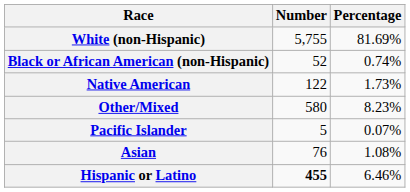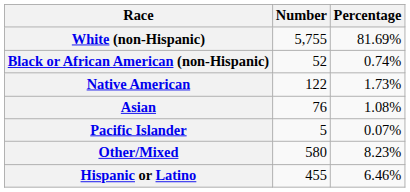 <table class="wikitable" style="text-align:right">
 <tr>
 <th scope="col">Race</th>
 <th scope="col">Number</th>
 <th scope="col">Percentage</th>
 </tr>
 <tr>
 <th scope="row"><a href='#'>White</a> (non-Hispanic)</th>
 <td>5,755</td>
 <td>81.69%</td>
 </tr>
 <tr>
 <th scope="row"><a href='#'>Black or African American</a> (non-Hispanic)</th>
 <td>52</td>
 <td>0.74%</td>
 </tr>
 <tr>
 <th scope="row"><a href='#'>Native American</a></th>
 <td>122</td>
 <td>1.73%</td>
 </tr>
 <tr>
-<th scope="row"><a href='#'>Other/Mixed</a></th>
-<td>580</td>
-<td>8.23%</td>
+<th scope="row"><a href='#'>Asian</a></th>
+<td>76</td>
+<td>1.08%</td>
 </tr>
 <tr>
 <th scope="row"><a href='#'>Pacific Islander</a></th>
 <td>5</td>
 <td>0.07%</td>
 </tr>
 <tr>
-<th scope="row"><a href='#'>Asian</a></th>
-<td>76</td>
-<td>1.08%</td>
+<th scope="row"><a href='#'>Other/Mixed</a></th>
+<td>580</td>
+<td>8.23%</td>
 </tr>
 <tr>
 <th scope="row"><a href='#'>Hispanic</a> or <a href='#'>Latino</a></th>
-<td><strong>455</strong></td>
+<td>455</td>
 <td>6.46%</td>
 </tr>
 </table>
